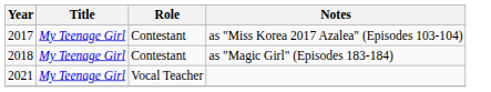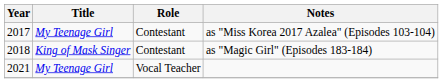 <table class="wikitable">
 <tr>
 <th>Year</th>
 <th>Title</th>
 <th>Role</th>
 <th>Notes</th>
 </tr>
 <tr>
 <td>2017</td>
 <td><em><a href='#'>My Teenage Girl</a></em></td>
 <td>Contestant</td>
 <td>as "Miss Korea 2017 Azalea" (Episodes 103-104)</td>
 </tr>
 <tr>
 <td>2018</td>
-<td><em><a href='#'>My Teenage Girl</a></em></td>
+<td><em><a href='#'>King of Mask Singer</a></em></td>
 <td>Contestant</td>
 <td>as "Magic Girl" (Episodes 183-184)</td>
 </tr>
 <tr>
 <td>2021</td>
 <td><em><a href='#'>My Teenage Girl</a></em></td>
 <td>Vocal Teacher</td>
 <td></td>
 </tr>
 <tr>
 </tr>
 </table>
